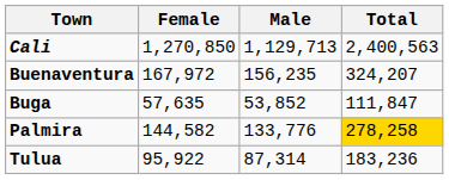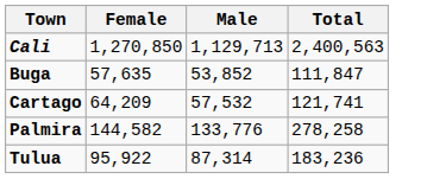 <table class="wikitable">
 <tr>
 <th><strong>Town</strong></th>
 <th>Female</th>
 <th>Male</th>
 <th>Total</th>
 </tr>
 <tr>
 <td><strong><em>Cali</em></strong></td>
 <td>1,270,850</td>
 <td>1,129,713</td>
 <td>2,400,563</td>
 </tr>
 <tr>
-<td><strong>Buenaventura</strong></td>
-<td>167,972</td>
-<td>156,235</td>
-<td>324,207</td>
-</tr>
-<tr>
 <td><strong>Buga</strong></td>
 <td>57,635</td>
 <td>53,852</td>
 <td>111,847</td>
 </tr>
 <tr>
+<td><strong>Cartago</strong></td>
+<td>64,209</td>
+<td>57,532</td>
+<td>121,741</td>
+</tr>
+<tr>
 <td><strong>Palmira</strong></td>
 <td>144,582</td>
 <td>133,776</td>
-<td style="background: gold;">278,258</td>
+<td>278,258</td>
 </tr>
 <tr>
 <td><strong>Tulua</strong></td>
 <td>95,922</td>
 <td>87,314</td>
 <td>183,236</td>
 </tr>
 </table>
